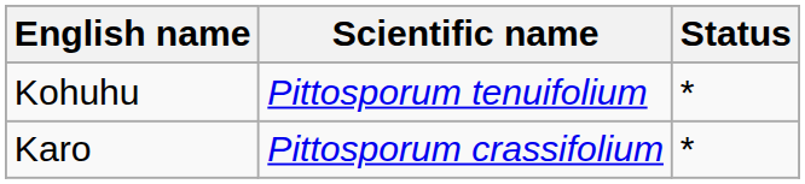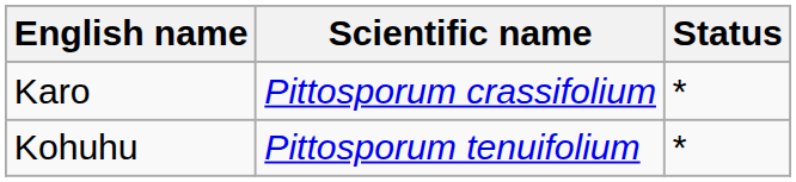 <table class="wikitable" |>
 <tr>
 <th>English name</th>
 <th>Scientific name</th>
 <th>Status</th>
 </tr>
 <tr>
+<td>Karo</td>
+<td><em><a href='#'>Pittosporum crassifolium</a></em></td>
+<td>*</td>
+</tr>
+<tr>
 <td>Kohuhu</td>
 <td><em><a href='#'>Pittosporum tenuifolium</a></em></td>
 <td>*</td>
 </tr>
-<tr>
-<td>Karo</td>
-<td><em><a href='#'>Pittosporum crassifolium</a></em></td>
-<td>*</td>
-</tr>
 </table>
